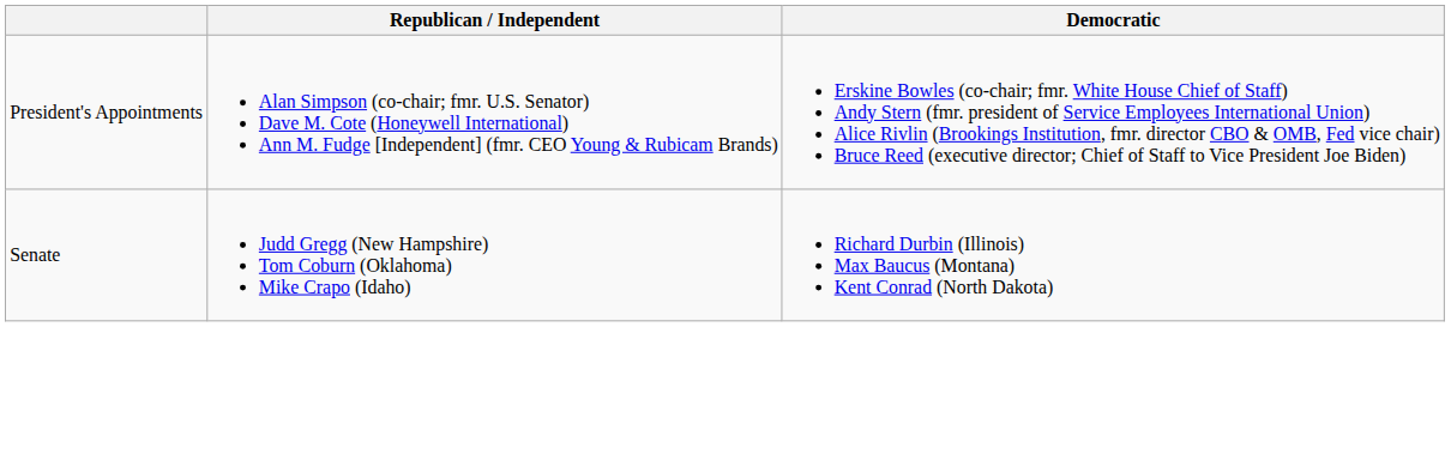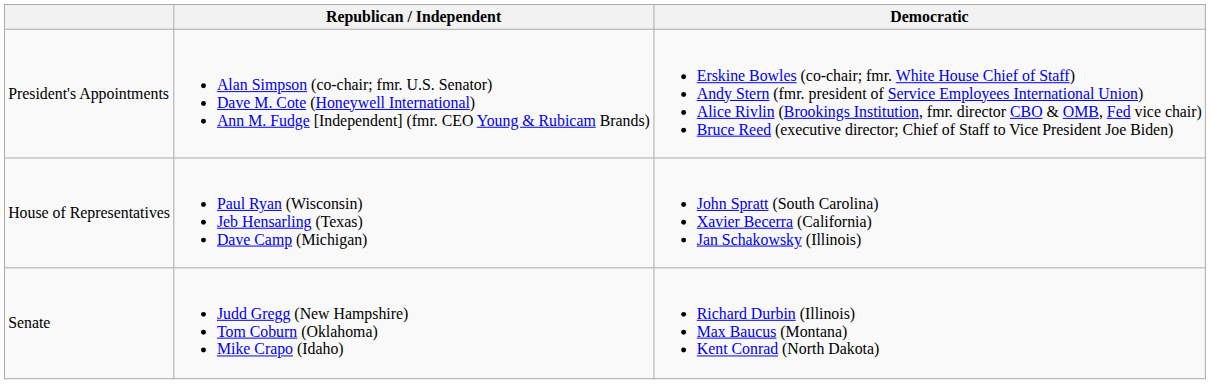 <table class="wikitable">
 <tr>
 <th></th>
 <th scope="col">Republican / Independent</th>
 <th scope="col">Democratic</th>
 </tr>
 <tr>
 <td>President's Appointments</td>
 <td><br><ul><li><a href='#'>Alan Simpson</a> (co-chair; fmr. U.S. Senator)</li><li><a href='#'>Dave M. Cote</a> (<a href='#'>Honeywell International</a>)</li><li><a href='#'>Ann M. Fudge</a> [Independent] (fmr. CEO <a href='#'>Young & Rubicam</a> Brands)</li></ul></td>
 <td><br><ul><li><a href='#'>Erskine Bowles</a> (co-chair; fmr. <a href='#'>White House Chief of Staff</a>)</li><li><a href='#'>Andy Stern</a> (fmr. president of <a href='#'>Service Employees International Union</a>)</li><li><a href='#'>Alice Rivlin</a> (<a href='#'>Brookings Institution</a>, fmr. director <a href='#'>CBO</a> & <a href='#'>OMB</a>, <a href='#'>Fed</a> vice chair)</li><li><a href='#'>Bruce Reed</a> (executive director; Chief of Staff to Vice President Joe Biden)</li></ul></td>
 </tr>
 <tr>
+<td>House of Representatives</td>
+<td><br><ul><li><a href='#'>Paul Ryan</a> (Wisconsin)</li><li><a href='#'>Jeb Hensarling</a> (Texas)</li><li><a href='#'>Dave Camp</a> (Michigan)</li></ul></td>
+<td><br><ul><li><a href='#'>John Spratt</a> (South Carolina)</li><li><a href='#'>Xavier Becerra</a> (California)</li><li><a href='#'>Jan Schakowsky</a> (Illinois)</li></ul></td>
+</tr>
+<tr>
 <td>Senate</td>
 <td><br><ul><li><a href='#'>Judd Gregg</a> (New Hampshire)</li><li><a href='#'>Tom Coburn</a> (Oklahoma)</li><li><a href='#'>Mike Crapo</a> (Idaho)</li></ul></td>
 <td><br><ul><li><a href='#'>Richard Durbin</a> (Illinois)</li><li><a href='#'>Max Baucus</a> (Montana)</li><li><a href='#'>Kent Conrad</a> (North Dakota)</li></ul></td>
 </tr>
 </table>
